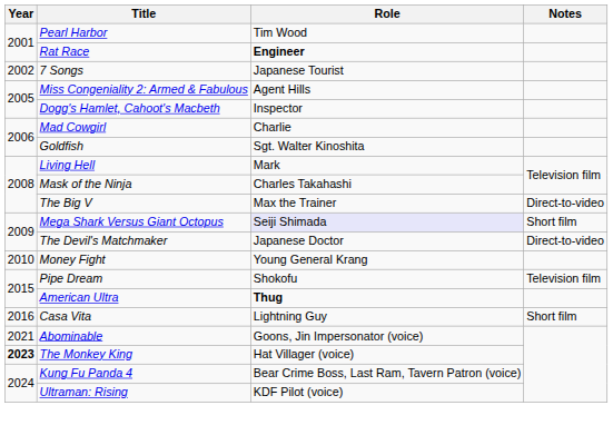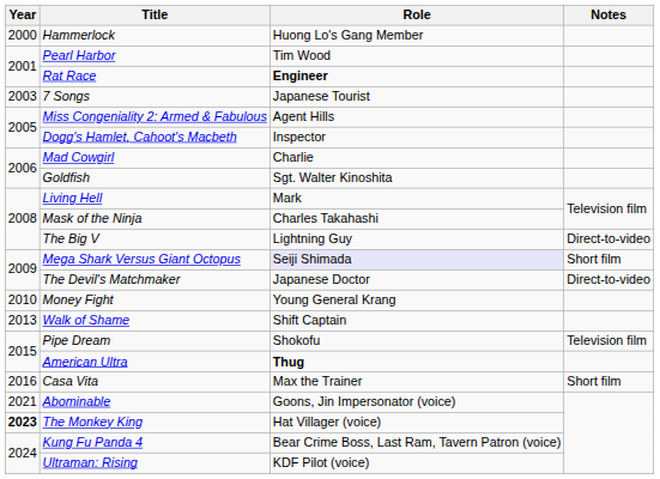 <table class="wikitable sortable">
 <tr>
 <th>Year</th>
 <th>Title</th>
 <th>Role</th>
 <th>Notes</th>
+</tr>
+<tr>
+<td>2000</td>
+<td><em>Hammerlock</em></td>
+<td>Huong Lo's Gang Member</td>
+<td></td>
 </tr>
 <tr>
 <td rowspan="2">2001</td>
 <td><em><a href='#'>Pearl Harbor</a></em></td>
 <td>Tim Wood</td>
 <td></td>
 </tr>
 <tr>
 <td><em><a href='#'>Rat Race</a></em></td>
 <td><strong>Engineer</strong></td>
 <td></td>
 </tr>
 <tr>
-<td>2002</td>
+<td>2003</td>
 <td><em>7 Songs</em></td>
 <td>Japanese Tourist</td>
 <td></td>
 </tr>
 <tr>
 <td rowspan="2">2005</td>
 <td><em><a href='#'>Miss Congeniality 2: Armed & Fabulous</a></em></td>
 <td>Agent Hills</td>
 <td></td>
 </tr>
 <tr>
 <td><em><a href='#'>Dogg's Hamlet, Cahoot's Macbeth</a></em></td>
 <td>Inspector</td>
 <td></td>
 </tr>
 <tr>
 <td rowspan="2">2006</td>
 <td><em><a href='#'>Mad Cowgirl</a></em></td>
 <td>Charlie</td>
 <td></td>
 </tr>
 <tr>
 <td><em>Goldfish</em></td>
 <td>Sgt. Walter Kinoshita</td>
 <td></td>
 </tr>
 <tr>
 <td rowspan="3">2008</td>
 <td><em><a href='#'>Living Hell</a></em></td>
 <td>Mark</td>
 <td rowspan="2">Television film</td>
 </tr>
 <tr>
 <td><em>Mask of the Ninja</em></td>
 <td>Charles Takahashi</td>
 </tr>
 <tr>
 <td><em>The Big V</em></td>
-<td>Max the Trainer</td>
+<td>Lightning Guy</td>
 <td>Direct-to-video</td>
 </tr>
 <tr>
 <td rowspan="2">2009</td>
 <td><em><a href='#'>Mega Shark Versus Giant Octopus</a></em></td>
 <td style="background: lavender;">Seiji Shimada</td>
 <td>Short film</td>
 </tr>
 <tr>
 <td><em>The Devil's Matchmaker</em></td>
 <td>Japanese Doctor</td>
 <td>Direct-to-video</td>
 </tr>
 <tr>
 <td>2010</td>
 <td><em>Money Fight</em></td>
 <td>Young General Krang</td>
 <td></td>
 </tr>
 <tr>
+<td>2013</td>
+<td><em><a href='#'>Walk of Shame</a></em></td>
+<td>Shift Captain</td>
+<td></td>
+</tr>
+<tr>
 <td rowspan="2">2015</td>
 <td><em>Pipe Dream</em></td>
 <td>Shokofu</td>
 <td>Television film</td>
 </tr>
 <tr>
 <td><em><a href='#'>American Ultra</a></em></td>
 <td><strong>Thug</strong></td>
 <td></td>
 </tr>
 <tr>
 <td>2016</td>
 <td><em>Casa Vita</em></td>
-<td>Lightning Guy</td>
+<td>Max the Trainer</td>
 <td>Short film</td>
 </tr>
 <tr>
 <td>2021</td>
 <td><em><a href='#'>Abominable</a></em></td>
 <td>Goons, Jin Impersonator (voice)</td>
 <td rowspan="4"></td>
 </tr>
 <tr>
 <td><strong>2023</strong></td>
 <td><em><a href='#'>The Monkey King</a></em></td>
 <td>Hat Villager (voice)</td>
 </tr>
 <tr>
 <td rowspan="2">2024</td>
 <td><em><a href='#'>Kung Fu Panda 4</a></em></td>
 <td>Bear Crime Boss, Last Ram, Tavern Patron (voice)</td>
 </tr>
 <tr>
 <td><em><a href='#'>Ultraman: Rising</a></em></td>
 <td>KDF Pilot (voice)</td>
 </tr>
 </table>
